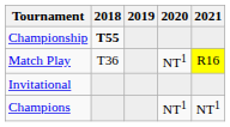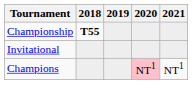 <table class="wikitable" style="text-align:center;">
 <tr>
 <th>Tournament</th>
 <th>2018</th>
 <th>2019</th>
 <th>2020</th>
 <th>2021</th>
 </tr>
 <tr>
 <td align="left"><a href='#'>Championship</a></td>
 <td><strong>T55</strong></td>
 <td style="background:#eeeeee;"></td>
 <td style="background:#eeeeee;"></td>
 <td style="background:#eeeeee;"></td>
 </tr>
 <tr>
-<td align="left"><a href='#'>Match Play</a></td>
-<td>T36</td>
-<td style="background:#eeeeee;"></td>
-<td>NT<sup>1</sup></td>
-<td style="background:yellow;">R16</td>
-</tr>
-<tr>
 <td align="left"><a href='#'>Invitational</a></td>
 <td style="background:#eeeeee;"></td>
 <td style="background:#eeeeee;"></td>
 <td style="background:#eeeeee;"></td>
 <td style="background:#eeeeee;"></td>
 </tr>
 <tr>
 <td align="left"><a href='#'>Champions</a></td>
 <td style="background:#eeeeee;"></td>
 <td style="background:#eeeeee;"></td>
-<td>NT<sup>1</sup></td>
+<td style="background: pink;">NT<sup>1</sup></td>
 <td>NT<sup>1</sup></td>
 </tr>
 </table>
